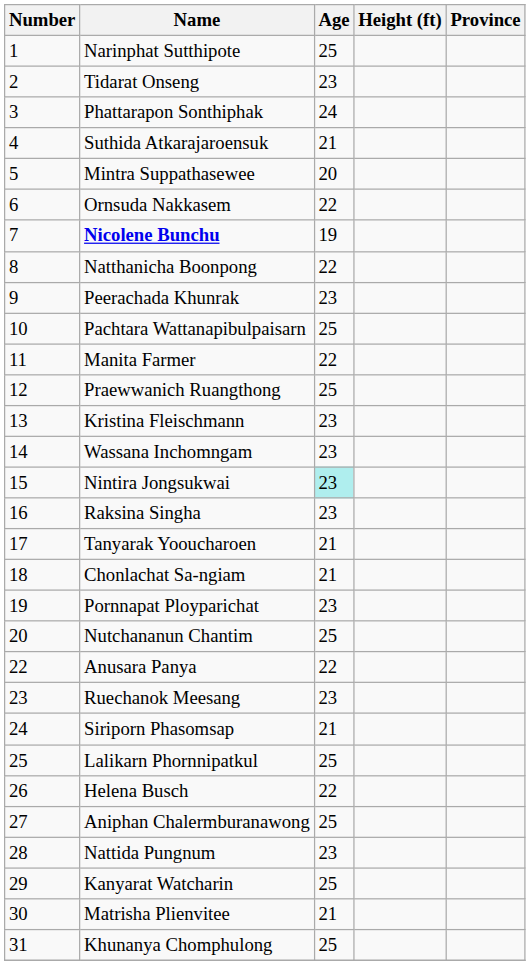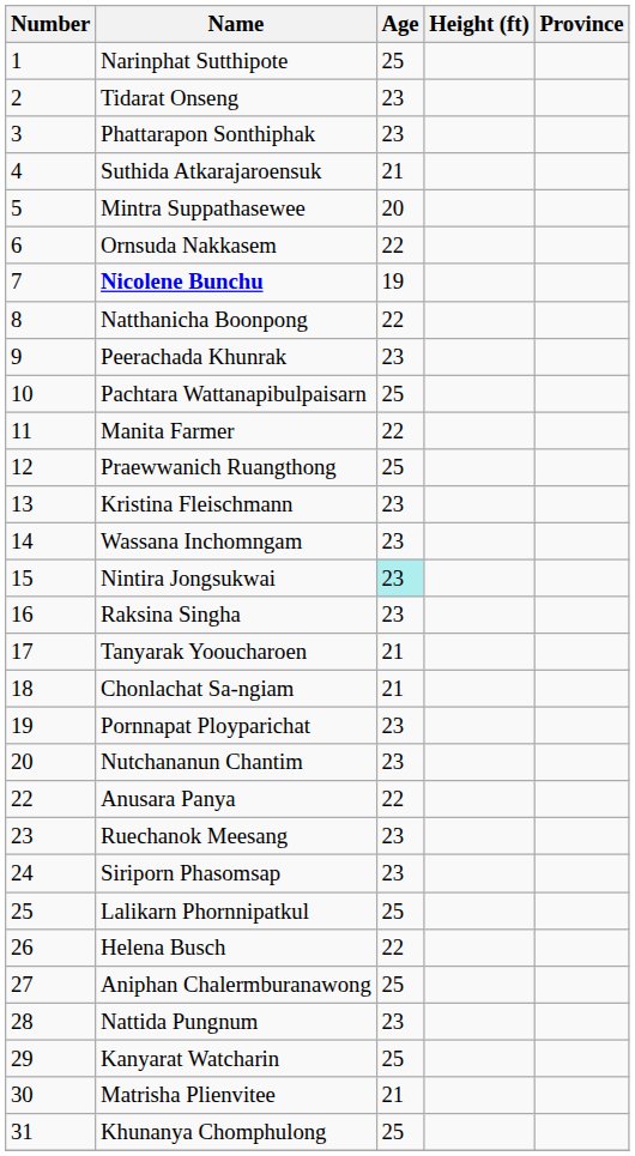 <table class="wikitable sortable" style="font-size: 95%;">
 <tr>
 <th>Number</th>
 <th>Name</th>
 <th>Age</th>
 <th>Height (ft)</th>
 <th>Province</th>
 </tr>
 <tr>
 <td>1</td>
 <td>Narinphat Sutthipote</td>
 <td>25</td>
 <td></td>
 <td></td>
 </tr>
 <tr>
 <td>2</td>
 <td>Tidarat Onseng</td>
 <td>23</td>
 <td></td>
 <td></td>
 </tr>
 <tr>
 <td>3</td>
 <td>Phattarapon Sonthiphak</td>
-<td>24</td>
+<td>23</td>
 <td></td>
 <td></td>
 </tr>
 <tr>
 <td>4</td>
 <td>Suthida Atkarajaroensuk</td>
 <td>21</td>
 <td></td>
 <td></td>
 </tr>
 <tr>
 <td>5</td>
 <td>Mintra Suppathasewee</td>
 <td>20</td>
 <td></td>
 <td></td>
 </tr>
 <tr>
 <td>6</td>
 <td>Ornsuda Nakkasem</td>
 <td>22</td>
 <td></td>
 <td></td>
 </tr>
 <tr>
 <td>7</td>
 <td><strong><a href='#'>Nicolene Bunchu</a></strong></td>
 <td>19</td>
 <td></td>
 <td></td>
 </tr>
 <tr>
 <td>8</td>
 <td>Natthanicha Boonpong</td>
 <td>22</td>
 <td></td>
 <td></td>
 </tr>
 <tr>
 <td>9</td>
 <td>Peerachada Khunrak</td>
 <td>23</td>
 <td></td>
 <td></td>
 </tr>
 <tr>
 <td>10</td>
 <td>Pachtara Wattanapibulpaisarn</td>
 <td>25</td>
 <td></td>
 <td></td>
 </tr>
 <tr>
 <td>11</td>
 <td>Manita Farmer</td>
 <td>22</td>
 <td></td>
 <td></td>
 </tr>
 <tr>
 <td>12</td>
 <td>Praewwanich Ruangthong</td>
 <td>25</td>
 <td></td>
 <td></td>
 </tr>
 <tr>
 <td>13</td>
 <td>Kristina Fleischmann</td>
 <td>23</td>
 <td></td>
 <td></td>
 </tr>
 <tr>
 <td>14</td>
 <td>Wassana Inchomngam</td>
 <td>23</td>
 <td></td>
 <td></td>
 </tr>
 <tr>
 <td>15</td>
 <td>Nintira Jongsukwai</td>
 <td style="background: paleturquoise;">23</td>
 <td></td>
 <td></td>
 </tr>
 <tr>
 <td>16</td>
 <td>Raksina Singha</td>
 <td>23</td>
 <td></td>
 <td></td>
 </tr>
 <tr>
 <td>17</td>
 <td>Tanyarak Yooucharoen</td>
 <td>21</td>
 <td></td>
 <td></td>
 </tr>
 <tr>
 <td>18</td>
 <td>Chonlachat Sa-ngiam</td>
 <td>21</td>
 <td></td>
 <td></td>
 </tr>
 <tr>
 <td>19</td>
 <td>Pornnapat Ployparichat</td>
 <td>23</td>
 <td></td>
 <td></td>
 </tr>
 <tr>
 <td>20</td>
 <td>Nutchananun Chantim</td>
-<td>25</td>
+<td>23</td>
 <td></td>
 <td></td>
 </tr>
 <tr>
 <td>22</td>
 <td>Anusara Panya</td>
 <td>22</td>
 <td></td>
 <td></td>
 </tr>
 <tr>
 <td>23</td>
 <td>Ruechanok Meesang</td>
 <td>23</td>
 <td></td>
 <td></td>
 </tr>
 <tr>
 <td>24</td>
 <td>Siriporn Phasomsap</td>
-<td>21</td>
+<td>23</td>
 <td></td>
 <td></td>
 </tr>
 <tr>
 <td>25</td>
 <td>Lalikarn Phornnipatkul</td>
 <td>25</td>
 <td></td>
 <td></td>
 </tr>
 <tr>
 <td>26</td>
 <td>Helena Busch</td>
 <td>22</td>
 <td></td>
 <td></td>
 </tr>
 <tr>
 <td>27</td>
 <td>Aniphan Chalermburanawong</td>
 <td>25</td>
 <td></td>
 <td></td>
 </tr>
 <tr>
 <td>28</td>
 <td>Nattida Pungnum</td>
 <td>23</td>
 <td></td>
 <td></td>
 </tr>
 <tr>
 <td>29</td>
 <td>Kanyarat Watcharin</td>
 <td>25</td>
 <td></td>
 <td></td>
 </tr>
 <tr>
 <td>30</td>
 <td>Matrisha Plienvitee</td>
 <td>21</td>
 <td></td>
 <td></td>
 </tr>
 <tr>
 <td>31</td>
 <td>Khunanya Chomphulong</td>
 <td>25</td>
 <td></td>
 <td></td>
 </tr>
 <tr>
 </tr>
 </table>
